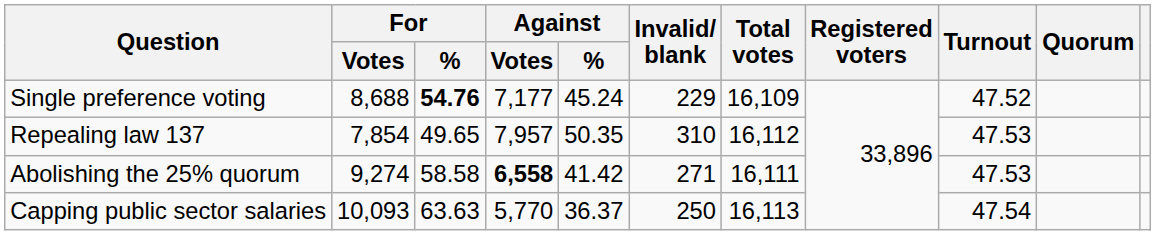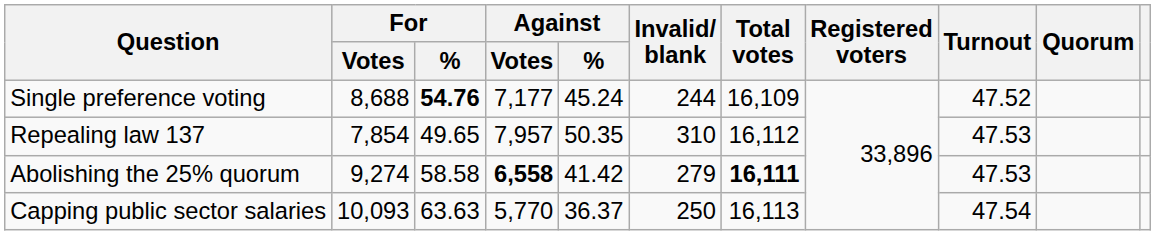 <table class=wikitable style=text-align:right>
 <tr>
 <th rowspan=2>Question</th>
 <th colspan=2>For</th>
 <th colspan=2>Against</th>
 <th rowspan=2>Invalid/<br>blank</th>
 <th rowspan=2>Total<br>votes</th>
 <th rowspan=2>Registered<br>voters</th>
 <th rowspan=2>Turnout</th>
 <th rowspan=2>Quorum</th>
 <th rowspan="2"></th>
 </tr>
 <tr>
 <th>Votes</th>
 <th>%</th>
 <th>Votes</th>
 <th>%</th>
 </tr>
 <tr>
 <td align=left>Single preference voting</td>
 <td>8,688</td>
 <td><strong>54.76</strong></td>
 <td>7,177</td>
 <td>45.24</td>
-<td>229</td>
+<td>244</td>
 <td>16,109</td>
 <td rowspan=4>33,896</td>
 <td>47.52</td>
 <td></td>
 <td></td>
 </tr>
 <tr>
 <td align=left>Repealing law 137</td>
 <td>7,854</td>
 <td>49.65</td>
 <td>7,957</td>
 <td>50.35</td>
 <td>310</td>
 <td>16,112</td>
 <td>47.53</td>
 <td></td>
 <td></td>
 </tr>
 <tr>
 <td align=left>Abolishing the 25% quorum</td>
 <td>9,274</td>
 <td>58.58</td>
 <td><strong>6,558</strong></td>
 <td>41.42</td>
-<td>271</td>
-<td>16,111</td>
+<td>279</td>
+<td><strong>16,111</strong></td>
 <td>47.53</td>
 <td></td>
 <td></td>
 </tr>
 <tr>
 <td align=left>Capping public sector salaries</td>
 <td>10,093</td>
 <td>63.63</td>
 <td>5,770</td>
 <td>36.37</td>
 <td>250</td>
 <td>16,113</td>
 <td>47.54</td>
 <td></td>
 <td></td>
 </tr>
 </table>
